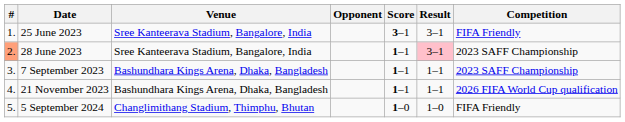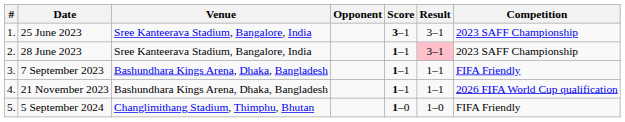 <table class="wikitable" style="font-size:95%">
 <tr>
 <th>#</th>
 <th>Date</th>
 <th>Venue</th>
 <th>Opponent</th>
 <th>Score</th>
 <th>Result</th>
 <th>Competition</th>
 </tr>
 <tr>
 <td>1.</td>
 <td>25 June 2023</td>
 <td><a href='#'>Sree Kanteerava Stadium</a>, <a href='#'>Bangalore</a>, <a href='#'>India</a></td>
 <td></td>
 <td style="text-align:center;"><strong>3</strong>–1</td>
 <td style="text-align:center;">3–1</td>
-<td><a href='#'>FIFA Friendly</a></td>
+<td><a href='#'>2023 SAFF Championship</a></td>
 </tr>
 <tr>
-<td style="background: lightsalmon;">2.</td>
+<td>2.</td>
 <td>28 June 2023</td>
 <td>Sree Kanteerava Stadium, Bangalore, India</td>
 <td></td>
 <td style="text-align:center;"><strong>1</strong>–1</td>
 <td style="background: pink; text-align:center;">3–1</td>
 <td>2023 SAFF Championship</td>
 </tr>
 <tr>
 <td>3.</td>
 <td>7 September 2023</td>
 <td><a href='#'>Bashundhara Kings Arena</a>, <a href='#'>Dhaka</a>, <a href='#'>Bangladesh</a></td>
 <td></td>
 <td style="text-align:center;"><strong>1</strong>–1</td>
 <td style="text-align:center;">1–1</td>
-<td><a href='#'>2023 SAFF Championship</a></td>
+<td><a href='#'>FIFA Friendly</a></td>
 </tr>
 <tr>
 <td>4.</td>
 <td>21 November 2023</td>
 <td>Bashundhara Kings Arena, Dhaka, Bangladesh</td>
 <td></td>
 <td style="text-align:center;"><strong>1</strong>–1</td>
 <td style="text-align:center;">1–1</td>
 <td><a href='#'>2026 FIFA World Cup qualification</a></td>
 </tr>
 <tr>
 <td>5.</td>
 <td>5 September 2024</td>
 <td><a href='#'>Changlimithang Stadium</a>, <a href='#'>Thimphu</a>, <a href='#'>Bhutan</a></td>
 <td></td>
 <td style="text-align:center;"><strong>1</strong>–0</td>
 <td style="text-align:center;">1–0</td>
 <td>FIFA Friendly</td>
 </tr>
 </table>
